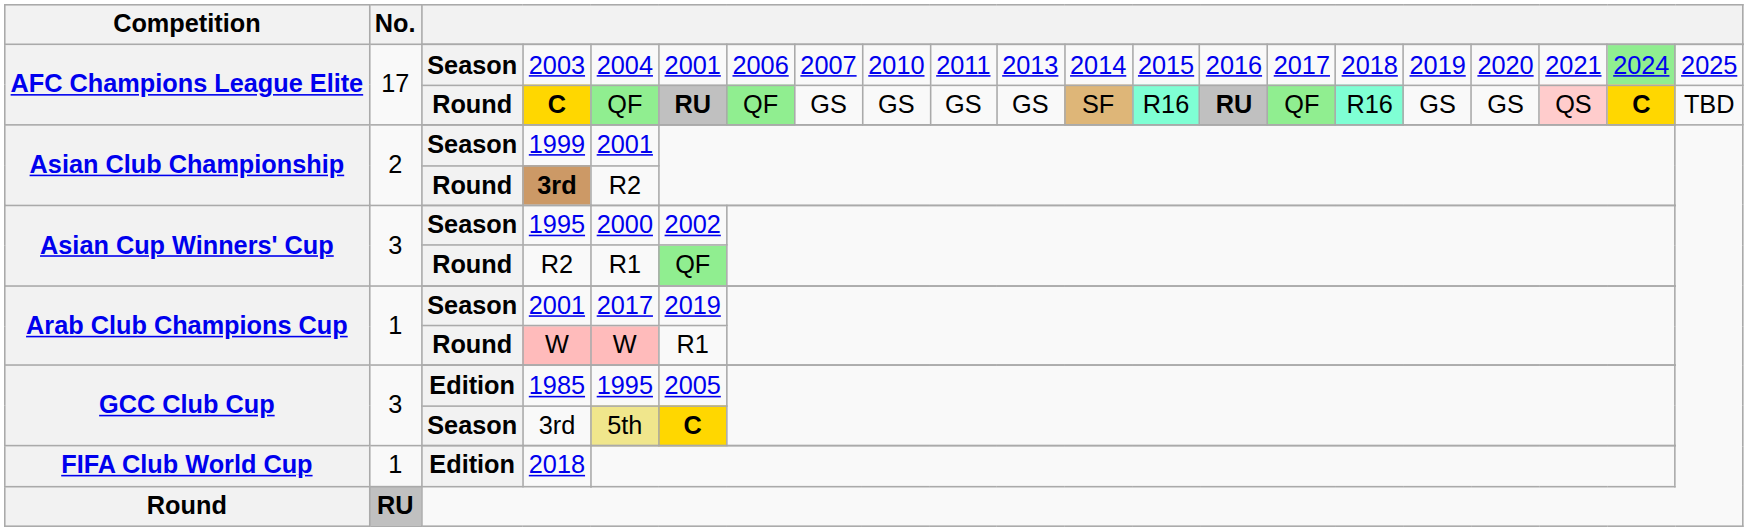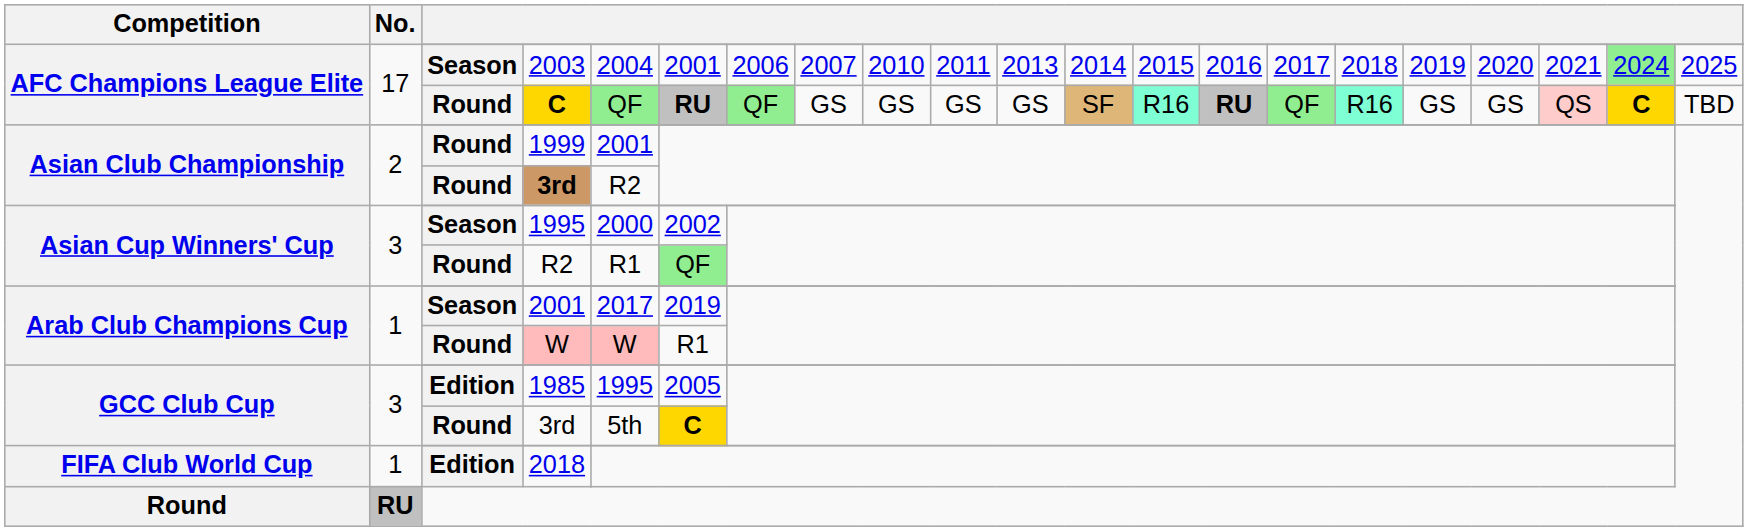 <table class="wikitable" style="text-align: center;">
 <tr>
 <th rowspan="1">Competition</th>
 <th rowspan="1">No.</th>
 <th colspan="19" rowspan="1"></th>
 </tr>
 <tr>
 <th rowspan="3"><a href='#'>AFC Champions League Elite</a></th>
 <td rowspan="3">17</td>
 </tr>
 <tr>
 <th rowspan="1">Season</th>
 <td><a href='#'>2003</a></td>
 <td><a href='#'>2004</a></td>
 <td><a href='#'>2001</a></td>
 <td><a href='#'>2006</a></td>
 <td><a href='#'>2007</a></td>
 <td><a href='#'>2010</a></td>
 <td><a href='#'>2011</a></td>
 <td><a href='#'>2013</a></td>
 <td><a href='#'>2014</a></td>
 <td><a href='#'>2015</a></td>
 <td><a href='#'>2016</a></td>
 <td><a href='#'>2017</a></td>
 <td><a href='#'>2018</a></td>
 <td><a href='#'>2019</a></td>
 <td><a href='#'>2020</a></td>
 <td><a href='#'>2021</a></td>
 <td style="background: lightgreen;"><a href='#'>2024</a></td>
 <td><a href='#'>2025</a></td>
 </tr>
 <tr>
 <th rowspan="1">Round</th>
 <td bgcolor=gold><strong>C</strong></td>
 <td bgcolor=#90EE90>QF</td>
 <td bgcolor=silver><strong>RU</strong></td>
 <td bgcolor=#90EE90>QF</td>
 <td>GS</td>
 <td>GS</td>
 <td>GS</td>
 <td>GS</td>
 <td bgcolor=#DEB678>SF</td>
 <td bgcolor=#7FFFD4>R16</td>
 <td bgcolor=silver><strong>RU</strong></td>
 <td bgcolor=#90EE90>QF</td>
 <td bgcolor=#7FFFD4>R16</td>
 <td>GS</td>
 <td>GS</td>
 <td bgcolor=#FFCCCC>QS</td>
 <td bgcolor=gold><strong>C</strong></td>
 <td>TBD</td>
 </tr>
 <tr>
 <th rowspan="3"><a href='#'>Asian Club Championship</a></th>
 <td rowspan="3">2</td>
 </tr>
 <tr>
-<th rowspan="1">Season</th>
+<th rowspan="1">Round</th>
 <td><a href='#'>1999</a></td>
 <td><a href='#'>2001</a></td>
 <td colspan="15" rowspan="2"></td>
 </tr>
 <tr>
 <th rowspan="1">Round</th>
 <td bgcolor=cc9966><strong>3rd</strong></td>
 <td>R2</td>
 </tr>
 <tr>
 <th rowspan="3"><a href='#'>Asian Cup Winners' Cup</a></th>
 <td rowspan="3">3</td>
 </tr>
 <tr>
 <th rowspan="1">Season</th>
 <td><a href='#'>1995</a></td>
 <td><a href='#'>2000</a></td>
 <td><a href='#'>2002</a></td>
 <td colspan="14" rowspan="2"></td>
 </tr>
 <tr>
 <th rowspan="1">Round</th>
 <td>R2</td>
 <td>R1</td>
 <td bgcolor=#90EE90>QF</td>
 </tr>
 <tr>
 <th rowspan="3"><a href='#'>Arab Club Champions Cup</a></th>
 <td rowspan="3">1</td>
 </tr>
 <tr>
 <th rowspan="1">Season</th>
 <td><a href='#'>2001</a></td>
 <td><a href='#'>2017</a></td>
 <td><a href='#'>2019</a></td>
 <td colspan="14" rowspan="2"></td>
 </tr>
 <tr>
 <th rowspan="1">Round</th>
 <td bgcolor=#FFBBBB>W</td>
 <td bgcolor=#FFBBBB>W</td>
 <td>R1</td>
 </tr>
 <tr>
 <th rowspan="3"><a href='#'>GCC Club Cup</a></th>
 <td rowspan="3">3</td>
 </tr>
 <tr>
 <th rowspan="1">Edition</th>
 <td><a href='#'>1985</a></td>
 <td><a href='#'>1995</a></td>
 <td><a href='#'>2005</a></td>
 <td colspan="14" rowspan="2"></td>
 </tr>
 <tr>
-<th rowspan="1">Season</th>
+<th rowspan="1">Round</th>
 <td>3rd</td>
-<td style="background: khaki;">5th</td>
+<td>5th</td>
 <td bgcolor=gold><strong>C </strong></td>
 </tr>
 <tr>
 <th rowspan="3"><a href='#'>FIFA Club World Cup</a></th>
 <td rowspan="3">1</td>
 </tr>
 <tr>
 <th rowspan="1">Edition</th>
 <td><a href='#'>2018</a></td>
 <td colspan="16" rowspan="2"></td>
 </tr>
 <tr align=center>
 </tr>
 <tr>
 <th rowspan="1">Round</th>
 <td bgcolor=silver><strong>RU</strong></td>
 </tr>
 </table>
